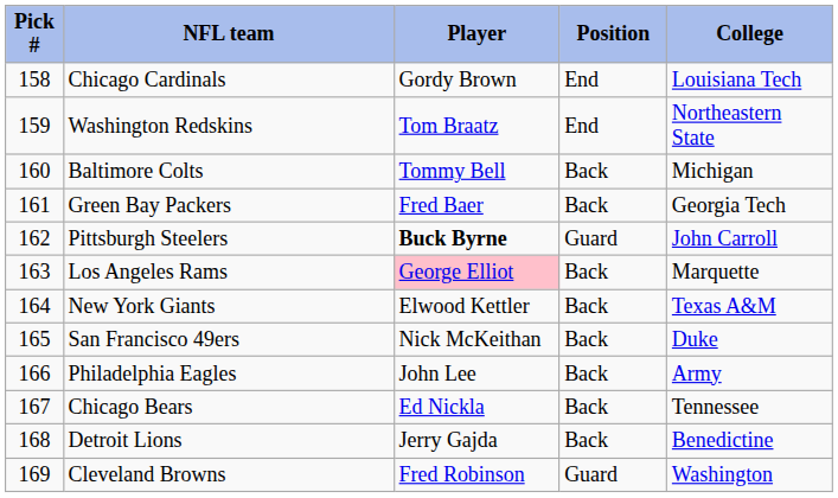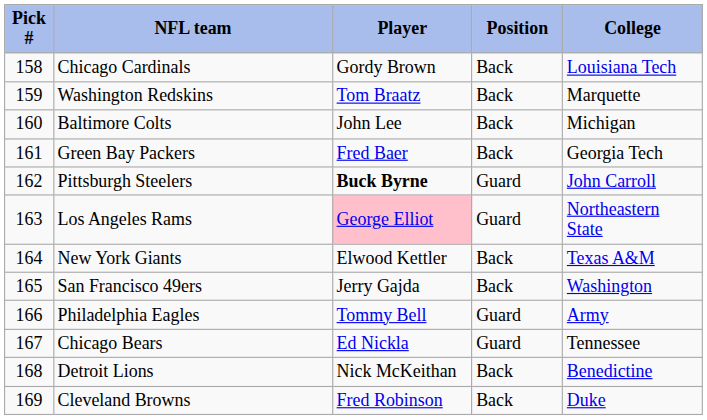 <table class="wikitable sortable sortable" style="width: 100%">
 <tr>
 <th style="background:#A8BDEC;" width=7%>Pick #</th>
 <th width=40% style="background:#A8BDEC;">NFL team</th>
 <th width=20% style="background:#A8BDEC;">Player</th>
 <th width=13% style="background:#A8BDEC;">Position</th>
 <th style="background:#A8BDEC;">College</th>
 </tr>
 <tr>
 <td align=center>158</td>
 <td>Chicago Cardinals</td>
 <td>Gordy Brown</td>
-<td>End</td>
+<td>Back</td>
 <td><a href='#'>Louisiana Tech</a></td>
 </tr>
 <tr>
 <td align=center>159</td>
 <td>Washington Redskins</td>
 <td><a href='#'>Tom Braatz</a></td>
-<td>End</td>
-<td><a href='#'>Northeastern State</a></td>
+<td>Back</td>
+<td>Marquette</td>
 </tr>
 <tr>
 <td align=center>160</td>
 <td>Baltimore Colts</td>
-<td><a href='#'>Tommy Bell</a></td>
+<td>John Lee</td>
 <td>Back</td>
 <td>Michigan</td>
 </tr>
 <tr>
 <td align=center>161</td>
 <td>Green Bay Packers</td>
 <td><a href='#'>Fred Baer</a></td>
 <td>Back</td>
 <td>Georgia Tech</td>
 </tr>
 <tr>
 <td align=center>162</td>
 <td>Pittsburgh Steelers</td>
 <td><strong>Buck Byrne</strong></td>
 <td>Guard</td>
 <td><a href='#'>John Carroll</a></td>
 </tr>
 <tr>
 <td align=center>163</td>
 <td>Los Angeles Rams</td>
 <td style="background: pink;"><a href='#'>George Elliot</a></td>
-<td>Back</td>
-<td>Marquette</td>
+<td>Guard</td>
+<td><a href='#'>Northeastern State</a></td>
 </tr>
 <tr>
 <td align=center>164</td>
 <td>New York Giants</td>
 <td>Elwood Kettler</td>
 <td>Back</td>
 <td><a href='#'>Texas A&M</a></td>
 </tr>
 <tr>
 <td align=center>165</td>
 <td>San Francisco 49ers</td>
-<td>Nick McKeithan</td>
+<td>Jerry Gajda</td>
 <td>Back</td>
-<td><a href='#'>Duke</a></td>
+<td><a href='#'>Washington</a></td>
 </tr>
 <tr>
 <td align=center>166</td>
 <td>Philadelphia Eagles</td>
-<td>John Lee</td>
-<td>Back</td>
+<td><a href='#'>Tommy Bell</a></td>
+<td>Guard</td>
 <td><a href='#'>Army</a></td>
 </tr>
 <tr>
 <td align=center>167</td>
 <td>Chicago Bears</td>
 <td><a href='#'>Ed Nickla</a></td>
-<td>Back</td>
+<td>Guard</td>
 <td>Tennessee</td>
 </tr>
 <tr>
 <td align=center>168</td>
 <td>Detroit Lions</td>
-<td>Jerry Gajda</td>
+<td>Nick McKeithan</td>
 <td>Back</td>
 <td><a href='#'>Benedictine</a></td>
 </tr>
 <tr>
 <td align=center>169</td>
 <td>Cleveland Browns</td>
 <td><a href='#'>Fred Robinson</a></td>
-<td>Guard</td>
-<td><a href='#'>Washington</a></td>
+<td>Back</td>
+<td><a href='#'>Duke</a></td>
 </tr>
 </table>
